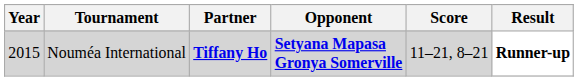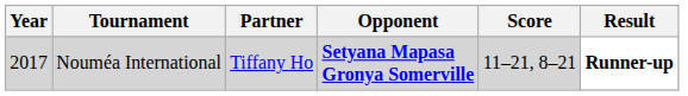 <table class="sortable wikitable" style="font-size: 90%;">
 <tr>
 <th>Year</th>
 <th>Tournament</th>
 <th>Partner</th>
 <th>Opponent</th>
 <th>Score</th>
 <th>Result</th>
 </tr>
 <tr style="background:#D5D5D5">
-<td align="center">2015</td>
+<td align="center">2017</td>
 <td align="left">Nouméa International</td>
-<td align="left"><strong> <a href='#'>Tiffany Ho</a></strong></td>
+<td align="left"> <a href='#'>Tiffany Ho</a></td>
 <td align="left"><strong> <a href='#'>Setyana Mapasa</a> <br>  <a href='#'>Gronya Somerville</a></strong></td>
 <td align="left">11–21, 8–21</td>
 <td style="text-align:left; background:white"> <strong>Runner-up</strong></td>
 </tr>
 </table>
